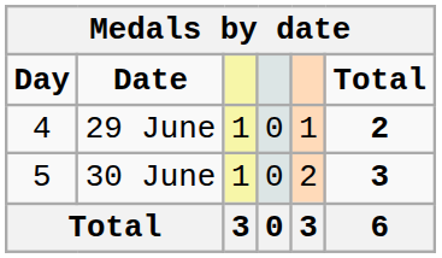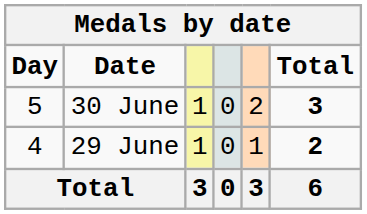 <table class="wikitable" style="font-size:85%; text-align:center">
 <tr style="background:#efefef;">
 <th colspan=6><strong>Medals by date</strong></th>
 </tr>
 <tr>
 <td><strong>Day</strong></td>
 <td><strong>Date</strong></td>
 <td style="background:#F7F6A8;"></td>
 <td style="background:#DCE5E5;"></td>
 <td style="background:#FFDAB9;"></td>
 <td><strong>Total</strong></td>
 </tr>
 <tr>
+<td>5</td>
+<td>30 June</td>
+<td style="background:#F7F6A8;">1</td>
+<td style="background:#DCE5E5;">0</td>
+<td style="background:#FFDAB9;">2</td>
+<td><strong>3</strong></td>
+</tr>
+<tr>
 <td>4</td>
 <td>29 June</td>
 <td style="background:#F7F6A8;">1</td>
 <td style="background:#DCE5E5;">0</td>
 <td style="background:#FFDAB9;">1</td>
 <td><strong>2</strong></td>
-</tr>
-<tr>
-<td>5</td>
-<td>30 June</td>
-<td style="background:#F7F6A8;">1</td>
-<td style="background:#DCE5E5;">0</td>
-<td style="background:#FFDAB9;">2</td>
-<td><strong>3</strong></td>
 </tr>
 <tr>
 <th colspan="2">Total</th>
 <th>3</th>
 <th>0</th>
 <th>3</th>
 <th>6</th>
 </tr>
 </table>
